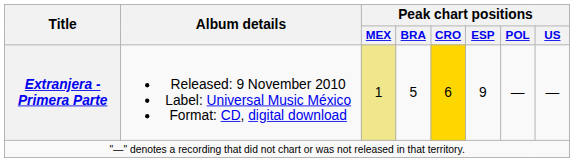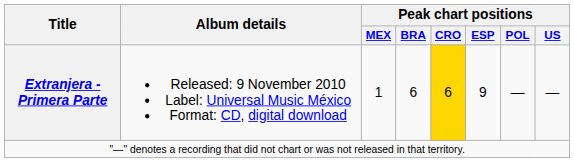 <table class="wikitable plainrowheaders" style="text-align:center;">
 <tr>
 <th scope="col" rowspan="2" style="width:8em;">Title</th>
 <th scope="col" rowspan="2" style="width:17em;">Album details</th>
 <th scope="col" colspan="6">Peak chart positions</th>
 </tr>
 <tr>
 <th style="width:2.5em; font-size:85%"><a href='#'>MEX</a></th>
 <th style="width:2.5em; font-size:85%"><a href='#'>BRA</a></th>
 <th style="width:2.5em; font-size:85%"><a href='#'>CRO</a></th>
 <th style="width:2.5em; font-size:85%"><a href='#'>ESP</a><br></th>
 <th style="width:2.5em; font-size:85%"><a href='#'>POL</a></th>
 <th style="width:2.5em; font-size:85%"><a href='#'>US</a></th>
 </tr>
 <tr>
 <th scope="row"><em><a href='#'>Extranjera - Primera Parte</a></em></th>
 <td><br><ul><li>Released: 9 November 2010</li><li>Label: <a href='#'>Universal Music México</a></li><li>Format: <a href='#'>CD</a>, <a href='#'>digital download</a></li></ul></td>
-<td style="background: khaki;">1<br></td>
-<td>5<br></td>
+<td>1<br></td>
+<td>6<br></td>
 <td style="background: gold;">6<br></td>
 <td>9</td>
 <td>—</td>
 <td>—</td>
 </tr>
 <tr>
 <td colspan="8" style="font-size:9pt">"—" denotes a recording that did not chart or was not released in that territory.</td>
 </tr>
 </table>
